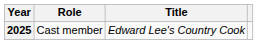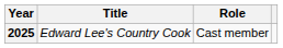 <table class="wikitable plainrowheaders sortable">
 <tr>
 <th scope="col">Year</th>
+<th scope="col">Title</th>
 <th scope="col">Role</th>
-<th scope="col">Title</th>
 <th scope="col" class="unsortable"></th>
 </tr>
 <tr>
 <th scope="row">2025</th>
+<td><em>Edward Lee's Country Cook</em></td>
 <td>Cast member</td>
-<td><em>Edward Lee's Country Cook</em></td>
 <td style="text-align:center"></td>
 </tr>
 </table>
